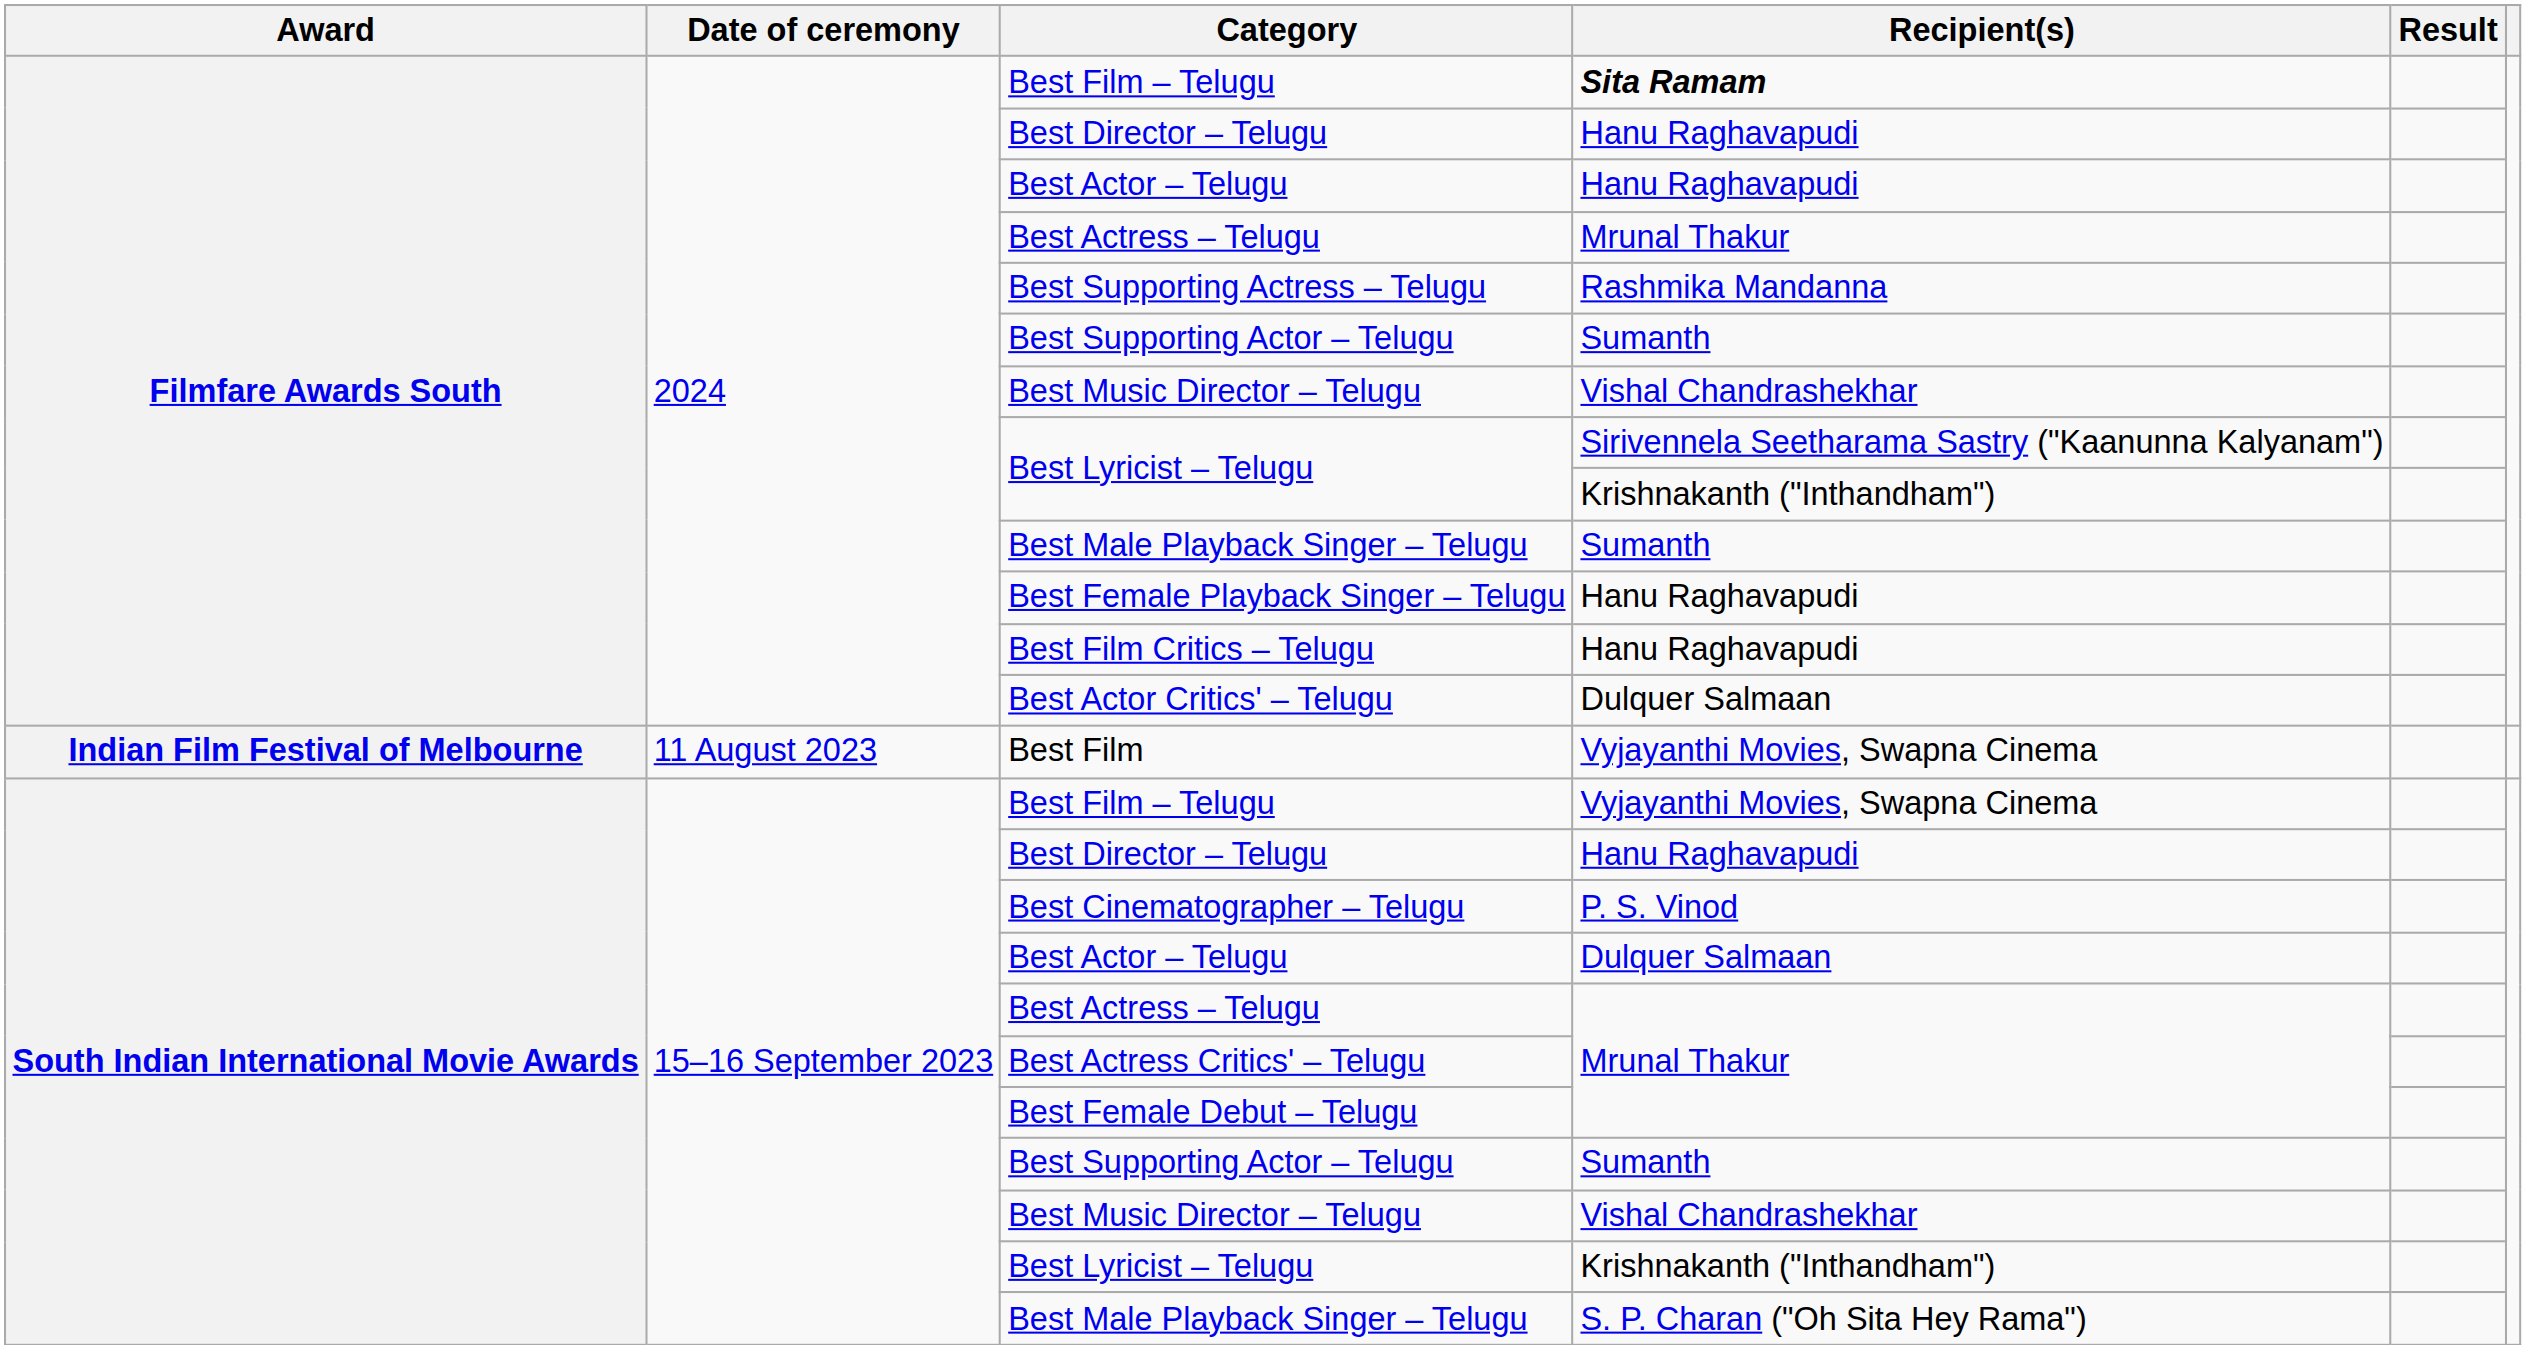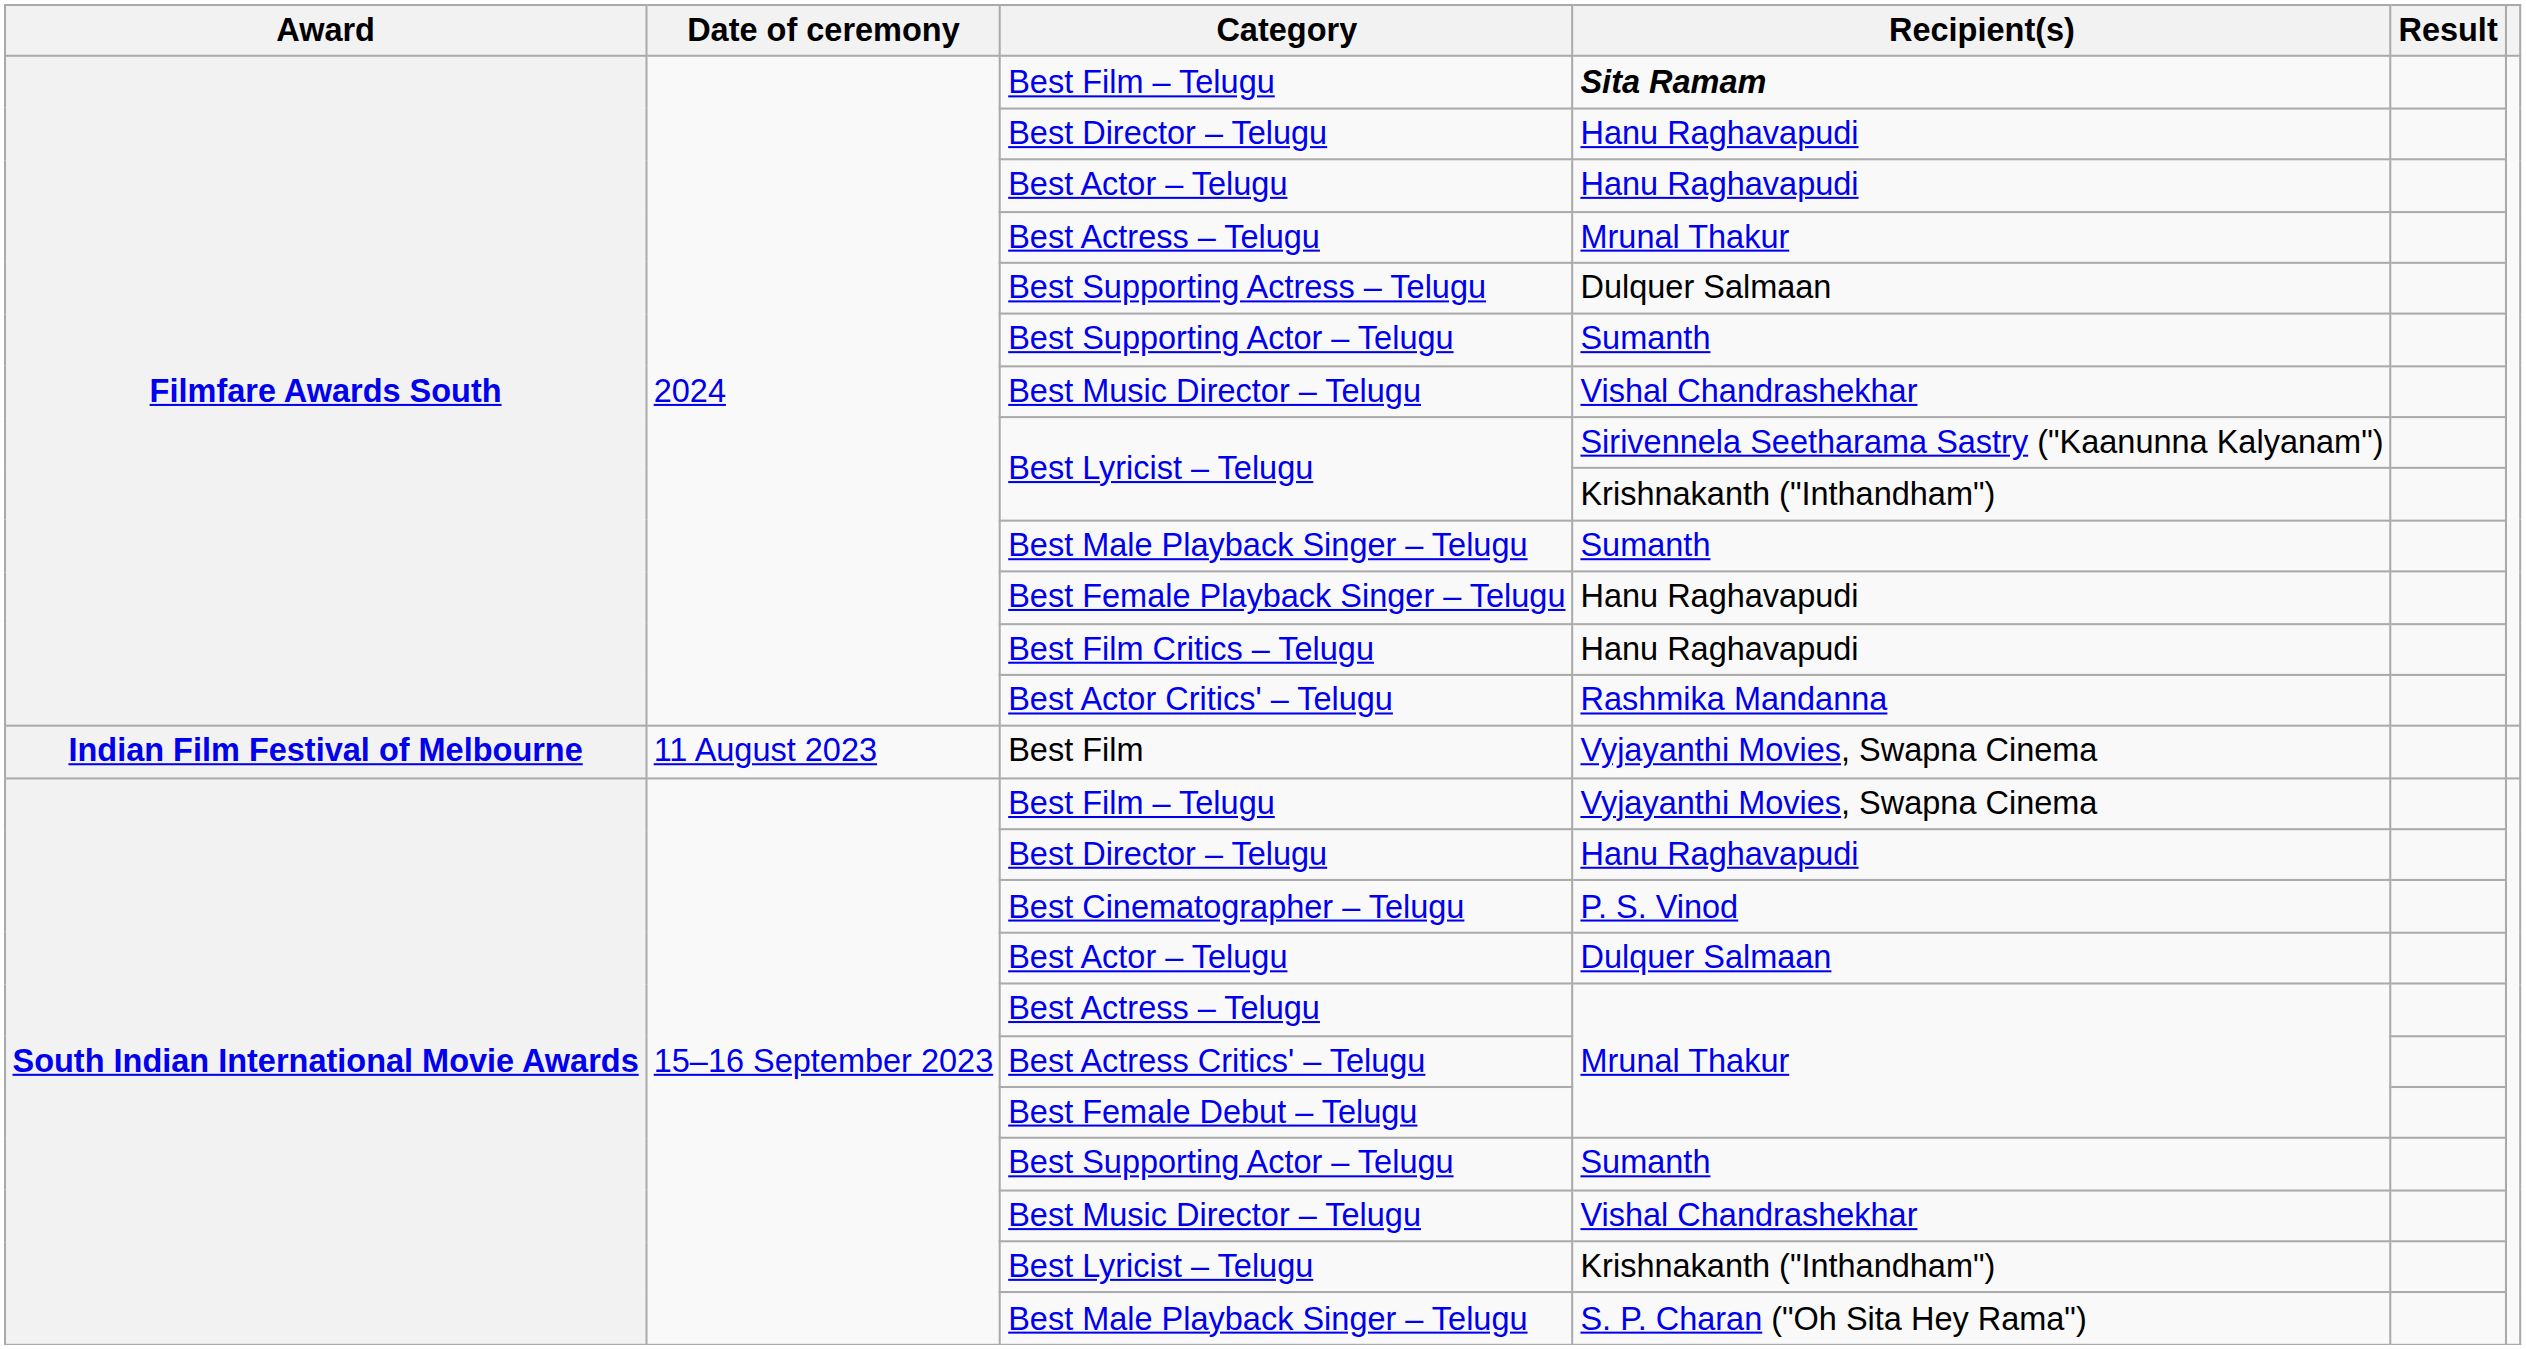 <table class="wikitable plainrowheaders sortable">
 <tr>
 <th scope="col">Award</th>
 <th scope="col">Date of ceremony</th>
 <th scope="col">Category</th>
 <th scope="col">Recipient(s)</th>
 <th scope="col">Result</th>
 <th scope="col" class="unsortable"></th>
 </tr>
 <tr>
 <th scope="row" rowspan="13"><a href='#'>Filmfare Awards South</a></th>
 <td rowspan="13"><a href='#'>2024</a></td>
 <td><a href='#'>Best Film – Telugu</a></td>
 <td><strong><em>Sita Ramam</em></strong></td>
 <td></td>
 <td rowspan="13"></td>
 </tr>
 <tr>
 <td><a href='#'>Best Director – Telugu</a></td>
 <td><a href='#'>Hanu Raghavapudi</a></td>
 <td></td>
 </tr>
 <tr>
 <td><a href='#'>Best Actor – Telugu</a></td>
 <td><a href='#'>Hanu Raghavapudi</a></td>
 <td></td>
 </tr>
 <tr>
 <td><a href='#'>Best Actress – Telugu</a></td>
 <td><a href='#'>Mrunal Thakur</a></td>
 <td></td>
 </tr>
 <tr>
 <td><a href='#'>Best Supporting Actress – Telugu</a></td>
-<td><a href='#'>Rashmika Mandanna</a></td>
+<td>Dulquer Salmaan</td>
 <td></td>
 </tr>
 <tr>
 <td><a href='#'>Best Supporting Actor – Telugu</a></td>
 <td><a href='#'>Sumanth</a></td>
 <td></td>
 </tr>
 <tr>
 <td><a href='#'>Best Music Director – Telugu</a></td>
 <td><a href='#'>Vishal Chandrashekhar</a></td>
 <td></td>
 </tr>
 <tr>
 <td rowspan="2"><a href='#'>Best Lyricist – Telugu</a></td>
 <td><a href='#'>Sirivennela Seetharama Sastry</a><strong></strong> ("Kaanunna Kalyanam")</td>
 <td></td>
 </tr>
 <tr>
 <td>Krishnakanth ("Inthandham")</td>
 <td></td>
 </tr>
 <tr>
 <td><a href='#'>Best Male Playback Singer – Telugu</a></td>
 <td><a href='#'>Sumanth</a></td>
 <td></td>
 </tr>
 <tr>
 <td><a href='#'>Best Female Playback Singer – Telugu</a></td>
 <td>Hanu Raghavapudi</td>
 <td></td>
 </tr>
 <tr>
 <td><a href='#'>Best Film Critics – Telugu</a></td>
 <td>Hanu Raghavapudi</td>
 <td></td>
 </tr>
 <tr>
 <td><a href='#'>Best Actor Critics' – Telugu</a></td>
-<td>Dulquer Salmaan</td>
+<td><a href='#'>Rashmika Mandanna</a></td>
 <td></td>
 </tr>
 <tr>
 <th scope="row"><a href='#'>Indian Film Festival of Melbourne</a></th>
 <td><a href='#'>11 August 2023</a></td>
 <td>Best Film</td>
 <td><a href='#'>Vyjayanthi Movies</a>, Swapna Cinema</td>
 <td></td>
 <td></td>
 </tr>
 <tr>
 <th scope="row" rowspan="11"><a href='#'>South Indian International Movie Awards</a></th>
 <td rowspan="11"><a href='#'>15–16 September 2023</a></td>
 <td><a href='#'>Best Film – Telugu</a></td>
 <td><a href='#'>Vyjayanthi Movies</a>, Swapna Cinema</td>
 <td></td>
 <td rowspan="11"></td>
 </tr>
 <tr>
 <td><a href='#'>Best Director – Telugu</a></td>
 <td><a href='#'>Hanu Raghavapudi</a></td>
 <td></td>
 </tr>
 <tr>
 <td><a href='#'>Best Cinematographer – Telugu</a></td>
 <td><a href='#'>P. S. Vinod</a></td>
 <td></td>
 </tr>
 <tr>
 <td><a href='#'>Best Actor – Telugu</a></td>
 <td><a href='#'>Dulquer Salmaan</a></td>
 <td></td>
 </tr>
 <tr>
 <td><a href='#'>Best Actress – Telugu</a></td>
 <td rowspan="3"><a href='#'>Mrunal Thakur</a></td>
 <td></td>
 </tr>
 <tr>
 <td><a href='#'>Best Actress Critics' – Telugu</a></td>
 <td></td>
 </tr>
 <tr>
 <td><a href='#'>Best Female Debut – Telugu</a></td>
 <td></td>
 </tr>
 <tr>
 <td><a href='#'>Best Supporting Actor – Telugu</a></td>
 <td><a href='#'>Sumanth</a></td>
 <td></td>
 </tr>
 <tr>
 <td><a href='#'>Best Music Director – Telugu</a></td>
 <td><a href='#'>Vishal Chandrashekhar</a></td>
 <td></td>
 </tr>
 <tr>
 <td><a href='#'>Best Lyricist – Telugu</a></td>
 <td>Krishnakanth ("Inthandham")</td>
 <td></td>
 </tr>
 <tr>
 <td><a href='#'>Best Male Playback Singer – Telugu</a></td>
 <td><a href='#'>S. P. Charan</a> ("Oh Sita Hey Rama")</td>
 <td></td>
 </tr>
 </table>
